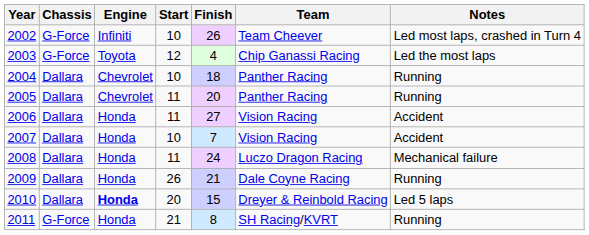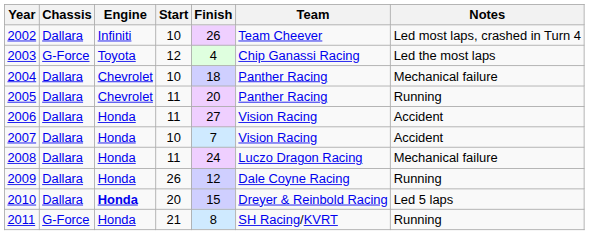 <table class="wikitable" style="font-size: 95%;">
 <tr>
 <th>Year</th>
 <th>Chassis</th>
 <th>Engine</th>
 <th>Start</th>
 <th>Finish</th>
 <th>Team</th>
 <th>Notes</th>
 </tr>
 <tr>
 <td><a href='#'>2002</a></td>
-<td><a href='#'>G-Force</a></td>
+<td><a href='#'>Dallara</a></td>
 <td><a href='#'>Infiniti</a></td>
 <td align=center>10</td>
 <td style="text-align:center; background:#efcfff;">26</td>
 <td><a href='#'>Team Cheever</a></td>
 <td>Led most laps, crashed in Turn 4</td>
 </tr>
 <tr>
 <td><a href='#'>2003</a></td>
 <td><a href='#'>G-Force</a></td>
 <td><a href='#'>Toyota</a></td>
 <td align=center>12</td>
 <td style="text-align:center; background:#dfffdf;">4</td>
 <td><a href='#'>Chip Ganassi Racing</a></td>
 <td>Led the most laps</td>
 </tr>
 <tr>
 <td><a href='#'>2004</a></td>
 <td><a href='#'>Dallara</a></td>
 <td><a href='#'>Chevrolet</a></td>
 <td align=center>10</td>
 <td style="text-align:center; background:#cfcfff;">18</td>
 <td><a href='#'>Panther Racing</a></td>
-<td>Running</td>
+<td>Mechanical failure</td>
 </tr>
 <tr>
 <td><a href='#'>2005</a></td>
 <td><a href='#'>Dallara</a></td>
 <td><a href='#'>Chevrolet</a></td>
 <td align=center>11</td>
 <td style="text-align:center; background:#efcfff;">20</td>
 <td><a href='#'>Panther Racing</a></td>
 <td>Running</td>
 </tr>
 <tr>
 <td><a href='#'>2006</a></td>
 <td><a href='#'>Dallara</a></td>
 <td><a href='#'>Honda</a></td>
 <td align=center>11</td>
 <td style="text-align:center; background:#efcfff;">27</td>
 <td><a href='#'>Vision Racing</a></td>
 <td>Accident</td>
 </tr>
 <tr>
 <td><a href='#'>2007</a></td>
 <td><a href='#'>Dallara</a></td>
 <td><a href='#'>Honda</a></td>
 <td align=center>10</td>
 <td style="text-align:center; background:#cfeaff;">7</td>
 <td><a href='#'>Vision Racing</a></td>
 <td>Accident</td>
 </tr>
 <tr>
 <td><a href='#'>2008</a></td>
 <td><a href='#'>Dallara</a></td>
 <td><a href='#'>Honda</a></td>
 <td align=center>11</td>
 <td style="text-align:center; background:#efcfff;">24</td>
 <td><a href='#'>Luczo Dragon Racing</a></td>
 <td>Mechanical failure</td>
 </tr>
 <tr>
 <td><a href='#'>2009</a></td>
 <td><a href='#'>Dallara</a></td>
 <td><a href='#'>Honda</a></td>
 <td align=center>26</td>
-<td style="text-align:center; background:#cfcfff;">21</td>
+<td style="text-align:center; background:#cfcfff;">12</td>
 <td><a href='#'>Dale Coyne Racing</a></td>
 <td>Running</td>
 </tr>
 <tr>
 <td><a href='#'>2010</a></td>
 <td><a href='#'>Dallara</a></td>
 <td><strong><a href='#'>Honda</a></strong></td>
 <td align=center>20</td>
 <td style="text-align:center; background:#cfcfff;">15</td>
 <td><a href='#'>Dreyer & Reinbold Racing</a></td>
 <td>Led 5 laps</td>
 </tr>
 <tr>
 <td><a href='#'>2011</a></td>
 <td><a href='#'>G-Force</a></td>
 <td><a href='#'>Honda</a></td>
 <td align=center>21</td>
 <td style="text-align:center; background:#cfeaff;">8</td>
 <td><a href='#'>SH Racing</a>/<a href='#'>KVRT</a></td>
 <td>Running</td>
 </tr>
 </table>
